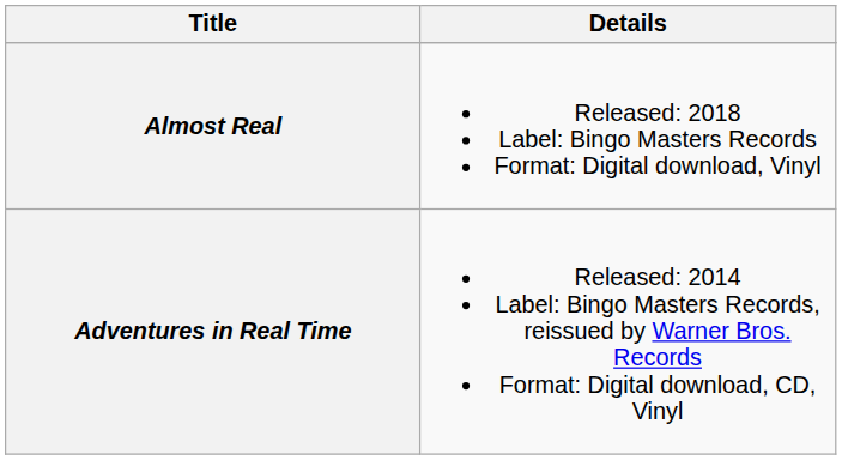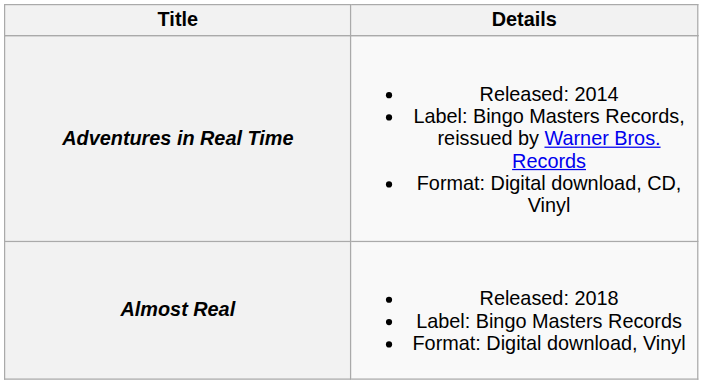 <table class="wikitable plainrowheaders" style="text-align:center;">
 <tr>
 <th scope="col" style="width:17em;">Title</th>
 <th scope="col" style="width:17em;">Details</th>
 </tr>
 <tr>
 </tr>
 <tr>
+<th scope="row"><em>Adventures in Real Time</em></th>
+<td><br><ul><li>Released: 2014</li><li>Label: Bingo Masters Records, reissued by <a href='#'>Warner Bros. Records</a></li><li>Format: Digital download, CD, Vinyl</li></ul></td>
+</tr>
+<tr>
 <th scope="row"><em>Almost Real</em></th>
 <td><br><ul><li>Released: 2018</li><li>Label: Bingo Masters Records</li><li>Format: Digital download, Vinyl</li></ul></td>
 </tr>
-<tr>
-<th scope="row"><em>Adventures in Real Time</em></th>
-<td><br><ul><li>Released: 2014</li><li>Label: Bingo Masters Records, reissued by <a href='#'>Warner Bros. Records</a></li><li>Format: Digital download, CD, Vinyl</li></ul></td>
-</tr>
 </table>
